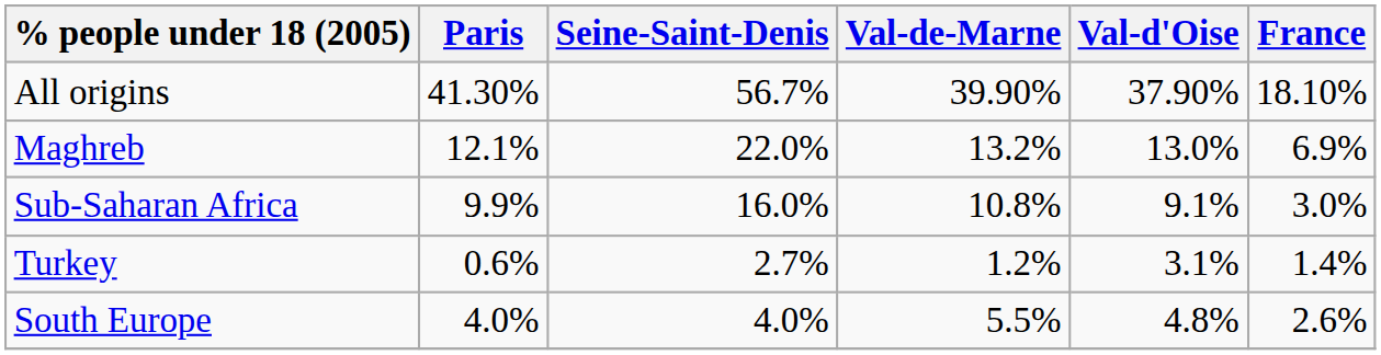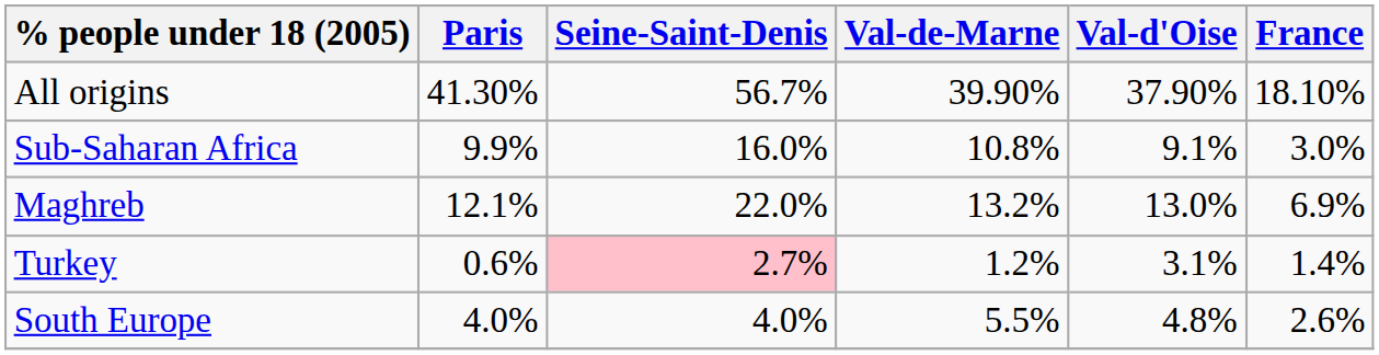 <table class="wikitable">
 <tr>
 <th>% people under 18 (2005)</th>
 <th><a href='#'>Paris</a></th>
 <th><a href='#'>Seine-Saint-Denis</a></th>
 <th><a href='#'>Val-de-Marne</a></th>
 <th><a href='#'>Val-d'Oise</a></th>
 <th><a href='#'>France</a></th>
 </tr>
 <tr>
 <td>All origins</td>
 <td align="right">41.30%</td>
 <td align="right">56.7%</td>
 <td align="right">39.90%</td>
 <td align="right">37.90%</td>
 <td align="right">18.10%</td>
 </tr>
 <tr>
+<td><a href='#'>Sub-Saharan Africa</a></td>
+<td align="right">9.9%</td>
+<td align="right">16.0%</td>
+<td align="right">10.8%</td>
+<td align="right">9.1%</td>
+<td align="right">3.0%</td>
+</tr>
+<tr>
 <td><a href='#'>Maghreb</a></td>
 <td align="right">12.1%</td>
 <td align="right">22.0%</td>
 <td align="right">13.2%</td>
 <td align="right">13.0%</td>
 <td align="right">6.9%</td>
 </tr>
 <tr>
-<td><a href='#'>Sub-Saharan Africa</a></td>
-<td align="right">9.9%</td>
-<td align="right">16.0%</td>
-<td align="right">10.8%</td>
-<td align="right">9.1%</td>
-<td align="right">3.0%</td>
-</tr>
-<tr>
 <td><a href='#'>Turkey</a></td>
 <td align="right">0.6%</td>
-<td align="right">2.7%</td>
+<td align="right" style="background: pink;">2.7%</td>
 <td align="right">1.2%</td>
 <td align="right">3.1%</td>
 <td align="right">1.4%</td>
 </tr>
 <tr>
 <td><a href='#'>South Europe</a></td>
 <td align="right">4.0%</td>
 <td align="right">4.0%</td>
 <td align="right">5.5%</td>
 <td align="right">4.8%</td>
 <td align="right">2.6%</td>
 </tr>
 <tr>
 </tr>
 </table>
